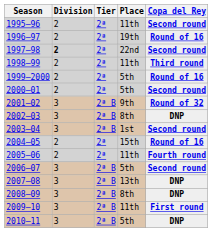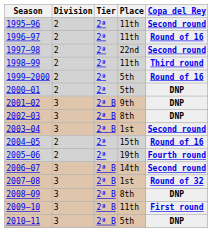 <table class="wikitable">
 <tr>
 <th>Season</th>
 <th>Division</th>
 <th>Tier</th>
 <th>Place</th>
 <th><a href='#'>Copa del Rey</a></th>
 </tr>
 <tr>
 <td style="background:#D3D3D3;"><a href='#'>1995–96</a></td>
 <td style="background:#D3D3D3;">2</td>
 <td style="background:#D3D3D3;"><a href='#'>2ª</a></td>
 <td style="background:#D3D3D3;">11th</td>
 <th style="background:#efefef;"><a href='#'>Second round</a></th>
 </tr>
 <tr>
 <td style="background:#D3D3D3;"><a href='#'>1996–97</a></td>
 <td style="background:#D3D3D3;">2</td>
 <td style="background:#D3D3D3;"><a href='#'>2ª</a></td>
-<td style="background:#D3D3D3;">19th</td>
+<td style="background:#D3D3D3;">11th</td>
 <th style="background:#efefef;"><a href='#'>Round of 16</a></th>
 </tr>
 <tr>
 <td style="background:#D3D3D3;"><a href='#'>1997–98</a></td>
-<td style="background:#D3D3D3;"><strong>2</strong></td>
+<td style="background:#D3D3D3;">2</td>
 <td style="background:#D3D3D3;"><a href='#'>2ª</a></td>
 <td style="background:#D3D3D3;">22nd</td>
 <th style="background:#efefef;"><a href='#'>Second round</a></th>
 </tr>
 <tr>
 <td style="background:#D3D3D3;"><a href='#'>1998–99</a></td>
 <td style="background:#D3D3D3;">2</td>
 <td style="background:#D3D3D3;"><a href='#'>2ª</a></td>
 <td style="background:#D3D3D3;">11th</td>
 <th style="background:#efefef;"><a href='#'>Third round</a></th>
 </tr>
 <tr>
 <td style="background:#D3D3D3;"><a href='#'>1999–2000</a></td>
 <td style="background:#D3D3D3;">2</td>
 <td style="background:#D3D3D3;"><a href='#'>2ª</a></td>
 <td style="background:#D3D3D3;">5th</td>
 <th style="background:#efefef;"><a href='#'>Round of 16</a></th>
 </tr>
 <tr>
 <td style="background:#D3D3D3;"><a href='#'>2000–01</a></td>
 <td style="background:#D3D3D3;">2</td>
 <td style="background:#D3D3D3;"><a href='#'>2ª</a></td>
 <td style="background:#D3D3D3;">5th</td>
-<th style="background:#efefef;"><a href='#'>Second round</a></th>
+<th style="background:#efefef;">DNP</th>
 </tr>
 <tr>
 <td style="background:#DEC5AB;"><a href='#'>2001–02</a></td>
 <td style="background:#DEC5AB;">3</td>
 <td style="background:#DEC5AB;"><a href='#'>2ª B</a></td>
 <td style="background:#DEC5AB;">9th</td>
-<th style="background:#efefef;"><a href='#'>Round of 32</a></th>
+<th style="background:#efefef;">DNP</th>
 </tr>
 <tr>
 <td style="background:#DEC5AB;"><a href='#'>2002–03</a></td>
 <td style="background:#DEC5AB;">3</td>
 <td style="background:#DEC5AB;"><a href='#'>2ª B</a></td>
 <td style="background:#DEC5AB;">8th</td>
 <th style="background:#efefef;">DNP</th>
 </tr>
 <tr>
 <td style="background:#DEC5AB;"><a href='#'>2003–04</a></td>
 <td style="background:#DEC5AB;">3</td>
 <td style="background:#DEC5AB;"><a href='#'>2ª B</a></td>
 <td style="background:#DEC5AB;">1st</td>
 <th style="background:#efefef;"><a href='#'>Second round</a></th>
 </tr>
 <tr>
 <td style="background:#D3D3D3;"><a href='#'>2004–05</a></td>
 <td style="background:#D3D3D3;">2</td>
 <td style="background:#D3D3D3;"><a href='#'>2ª</a></td>
 <td style="background:#D3D3D3;">15th</td>
 <th style="background:#efefef;"><a href='#'>Round of 16</a></th>
 </tr>
 <tr>
 <td style="background:#D3D3D3;"><a href='#'>2005–06</a></td>
 <td style="background:#D3D3D3;">2</td>
 <td style="background:#D3D3D3;"><a href='#'>2ª</a></td>
-<td style="background:#D3D3D3;">11th</td>
+<td style="background:#D3D3D3;">19th</td>
 <th style="background:#efefef;"><a href='#'>Fourth round</a></th>
 </tr>
 <tr>
 <td style="background:#DEC5AB;"><a href='#'>2006–07</a></td>
 <td style="background:#DEC5AB;">3</td>
 <td style="background:#DEC5AB;"><a href='#'>2ª B</a></td>
-<td style="background:#DEC5AB;">5th</td>
+<td style="background:#DEC5AB;">14th</td>
 <th style="background:#efefef;"><a href='#'>Second round</a></th>
 </tr>
 <tr>
 <td style="background:#DEC5AB;"><a href='#'>2007–08</a></td>
 <td style="background:#DEC5AB;">3</td>
 <td style="background:#DEC5AB;"><a href='#'>2ª B</a></td>
-<td style="background:#DEC5AB;">13th</td>
-<th style="background:#efefef;">DNP</th>
+<td style="background:#DEC5AB;">1st</td>
+<th style="background:#efefef;"><a href='#'>Round of 32</a></th>
 </tr>
 <tr>
 <td style="background:#DEC5AB;"><a href='#'>2008–09</a></td>
 <td style="background:#DEC5AB;">3</td>
 <td style="background:#DEC5AB;"><a href='#'>2ª B</a></td>
 <td style="background:#DEC5AB;">8th</td>
 <th style="background:#efefef;">DNP</th>
 </tr>
 <tr>
 <td style="background:#DEC5AB;"><a href='#'>2009–10</a></td>
 <td style="background:#DEC5AB;">3</td>
 <td style="background:#DEC5AB;"><a href='#'>2ª B</a></td>
 <td style="background:#DEC5AB;">11th</td>
 <th style="background:#efefef;"><a href='#'>First round</a></th>
 </tr>
 <tr>
 <td style="background:#DEC5AB;"><a href='#'>2010–11</a></td>
 <td style="background:#DEC5AB;">3</td>
 <td style="background:#DEC5AB;"><a href='#'>2ª B</a></td>
 <td style="background:#DEC5AB;">5th</td>
 <th style="background:#efefef;">DNP</th>
 </tr>
 </table>
